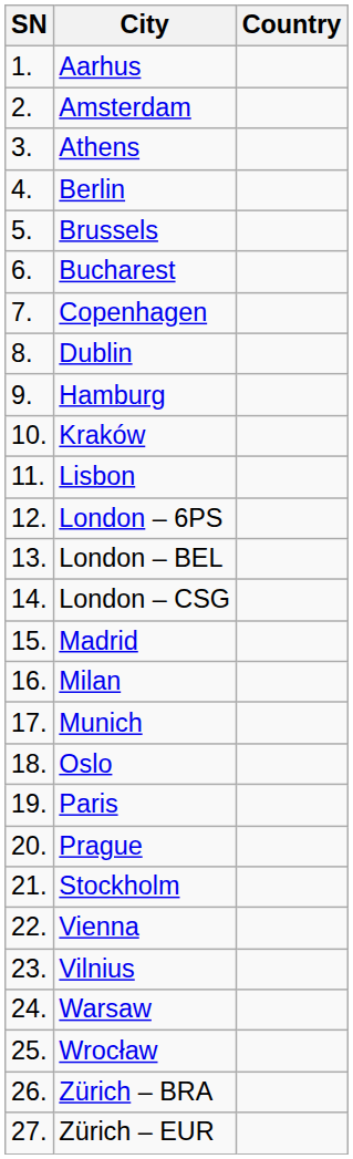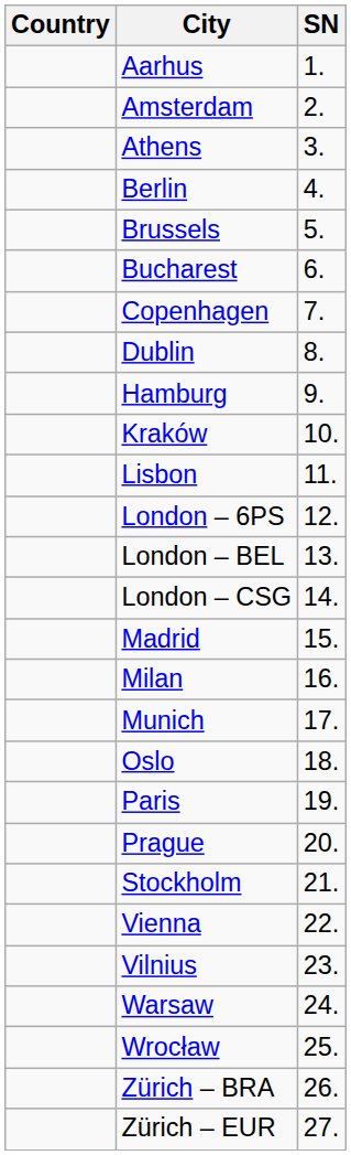 <table class="wikitable sortable">
 <tr>
+<th>Country</th>
+<th>City</th>
 <th>SN</th>
-<th>City</th>
-<th>Country</th>
 </tr>
 <tr>
+<td></td>
+<td><a href='#'>Aarhus</a></td>
 <td>1.</td>
-<td><a href='#'>Aarhus</a></td>
-<td></td>
 </tr>
 <tr>
+<td></td>
+<td><a href='#'>Amsterdam</a></td>
 <td>2.</td>
-<td><a href='#'>Amsterdam</a></td>
-<td></td>
 </tr>
 <tr>
+<td></td>
+<td><a href='#'>Athens</a></td>
 <td>3.</td>
-<td><a href='#'>Athens</a></td>
-<td></td>
 </tr>
 <tr>
+<td></td>
+<td><a href='#'>Berlin</a></td>
 <td>4.</td>
-<td><a href='#'>Berlin</a></td>
-<td></td>
 </tr>
 <tr>
+<td></td>
+<td><a href='#'>Brussels</a></td>
 <td>5.</td>
-<td><a href='#'>Brussels</a></td>
-<td></td>
 </tr>
 <tr>
+<td></td>
+<td><a href='#'>Bucharest</a></td>
 <td>6.</td>
-<td><a href='#'>Bucharest</a></td>
-<td></td>
 </tr>
 <tr>
+<td></td>
+<td><a href='#'>Copenhagen</a></td>
 <td>7.</td>
-<td><a href='#'>Copenhagen</a></td>
-<td></td>
 </tr>
 <tr>
+<td></td>
+<td><a href='#'>Dublin</a></td>
 <td>8.</td>
-<td><a href='#'>Dublin</a></td>
-<td></td>
 </tr>
 <tr>
+<td></td>
+<td><a href='#'>Hamburg</a></td>
 <td>9.</td>
-<td><a href='#'>Hamburg</a></td>
-<td></td>
 </tr>
 <tr>
+<td></td>
+<td><a href='#'>Kraków</a></td>
 <td>10.</td>
-<td><a href='#'>Kraków</a></td>
-<td></td>
 </tr>
 <tr>
+<td></td>
+<td><a href='#'>Lisbon</a></td>
 <td>11.</td>
-<td><a href='#'>Lisbon</a></td>
-<td></td>
 </tr>
 <tr>
+<td></td>
+<td><a href='#'>London</a> – 6PS</td>
 <td>12.</td>
-<td><a href='#'>London</a> – 6PS</td>
-<td></td>
 </tr>
 <tr>
+<td></td>
+<td>London – BEL</td>
 <td>13.</td>
-<td>London – BEL</td>
-<td></td>
 </tr>
 <tr>
+<td></td>
+<td>London – CSG</td>
 <td>14.</td>
-<td>London – CSG</td>
-<td></td>
 </tr>
 <tr>
+<td></td>
+<td><a href='#'>Madrid</a></td>
 <td>15.</td>
-<td><a href='#'>Madrid</a></td>
-<td></td>
 </tr>
 <tr>
+<td></td>
+<td><a href='#'>Milan</a></td>
 <td>16.</td>
-<td><a href='#'>Milan</a></td>
-<td></td>
 </tr>
 <tr>
+<td></td>
+<td><a href='#'>Munich</a></td>
 <td>17.</td>
-<td><a href='#'>Munich</a></td>
-<td></td>
 </tr>
 <tr>
+<td></td>
+<td><a href='#'>Oslo</a></td>
 <td>18.</td>
-<td><a href='#'>Oslo</a></td>
-<td></td>
 </tr>
 <tr>
+<td></td>
+<td><a href='#'>Paris</a></td>
 <td>19.</td>
-<td><a href='#'>Paris</a></td>
-<td></td>
 </tr>
 <tr>
+<td></td>
+<td><a href='#'>Prague</a></td>
 <td>20.</td>
-<td><a href='#'>Prague</a></td>
-<td></td>
 </tr>
 <tr>
+<td></td>
+<td><a href='#'>Stockholm</a></td>
 <td>21.</td>
-<td><a href='#'>Stockholm</a></td>
-<td></td>
 </tr>
 <tr>
+<td></td>
+<td><a href='#'>Vienna</a></td>
 <td>22.</td>
-<td><a href='#'>Vienna</a></td>
-<td></td>
 </tr>
 <tr>
+<td></td>
+<td><a href='#'>Vilnius</a></td>
 <td>23.</td>
-<td><a href='#'>Vilnius</a></td>
-<td></td>
 </tr>
 <tr>
+<td></td>
+<td><a href='#'>Warsaw</a></td>
 <td>24.</td>
-<td><a href='#'>Warsaw</a></td>
-<td></td>
 </tr>
 <tr>
+<td></td>
+<td><a href='#'>Wrocław</a></td>
 <td>25.</td>
-<td><a href='#'>Wrocław</a></td>
-<td></td>
 </tr>
 <tr>
+<td></td>
+<td><a href='#'>Zürich</a> – BRA</td>
 <td>26.</td>
-<td><a href='#'>Zürich</a> – BRA</td>
-<td></td>
 </tr>
 <tr>
+<td></td>
+<td>Zürich – EUR</td>
 <td>27.</td>
-<td>Zürich – EUR</td>
-<td></td>
 </tr>
 </table>
